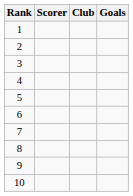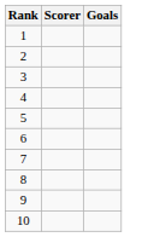 <table class="wikitable">
 <tr>
 <th>Rank</th>
 <th>Scorer</th>
-<th>Club</th>
 <th>Goals</th>
 </tr>
 <tr>
 <td align=center>1</td>
-<td></td>
 <td></td>
 <td align=center></td>
 </tr>
 <tr>
 <td align=center>2</td>
 <td></td>
-<td></td>
 <td align=center></td>
 </tr>
 <tr>
 <td align=center>3</td>
-<td></td>
 <td></td>
 <td align=center></td>
 </tr>
 <tr>
 <td align=center>4</td>
 <td></td>
-<td></td>
 <td align=center></td>
 </tr>
 <tr>
 <td align=center>5</td>
-<td></td>
 <td></td>
 <td align=center></td>
 </tr>
 <tr>
 <td align=center>6</td>
 <td></td>
-<td></td>
 <td align=center></td>
 </tr>
 <tr>
 <td align=center>7</td>
-<td></td>
 <td></td>
 <td align=center></td>
 </tr>
 <tr>
 <td align=center>8</td>
 <td></td>
-<td></td>
 <td align=center></td>
 </tr>
 <tr>
 <td align=center>9</td>
-<td></td>
 <td></td>
 <td align=center></td>
 </tr>
 <tr>
 <td align=center>10</td>
 <td></td>
-<td></td>
 <td align=center></td>
 </tr>
 </table>
